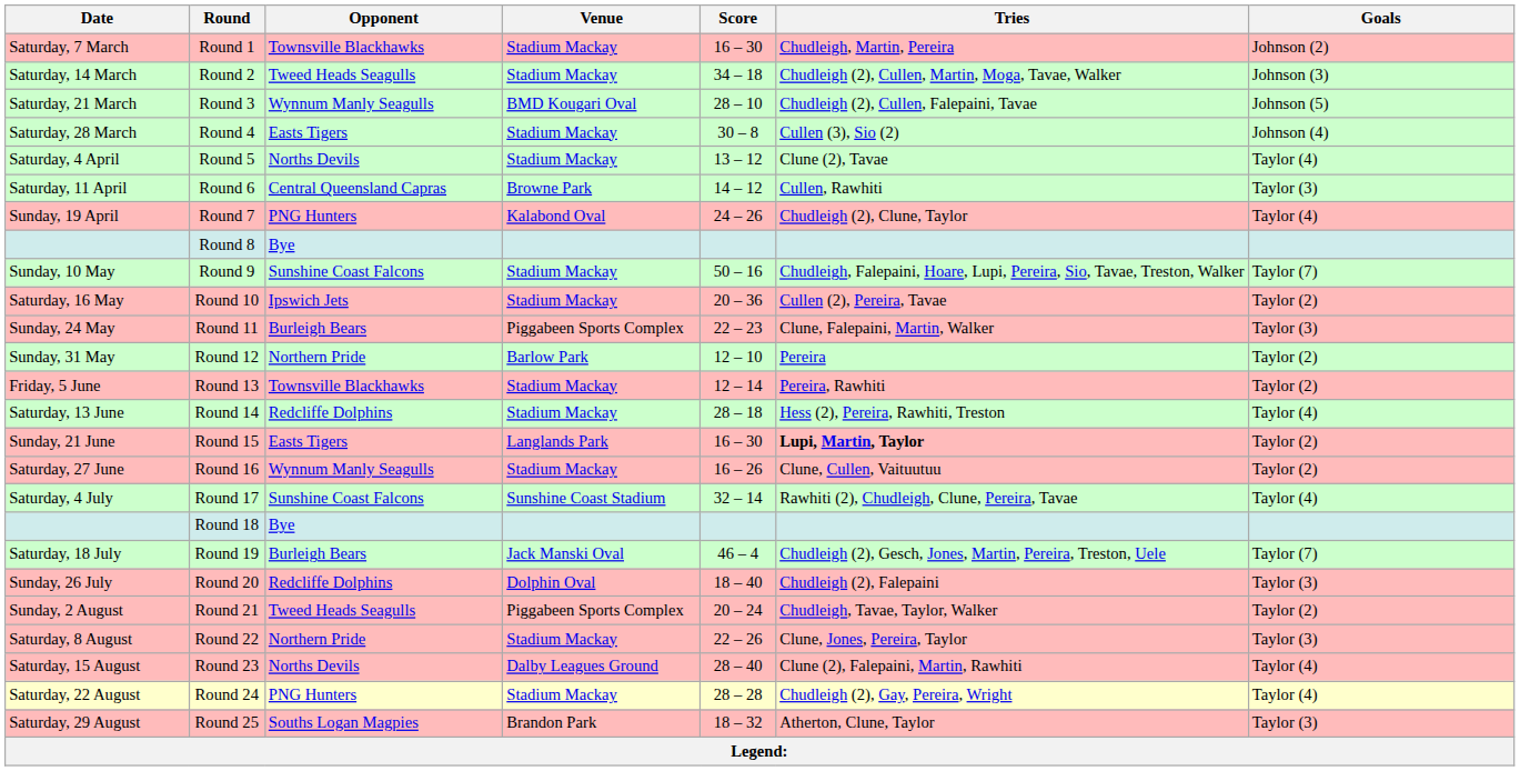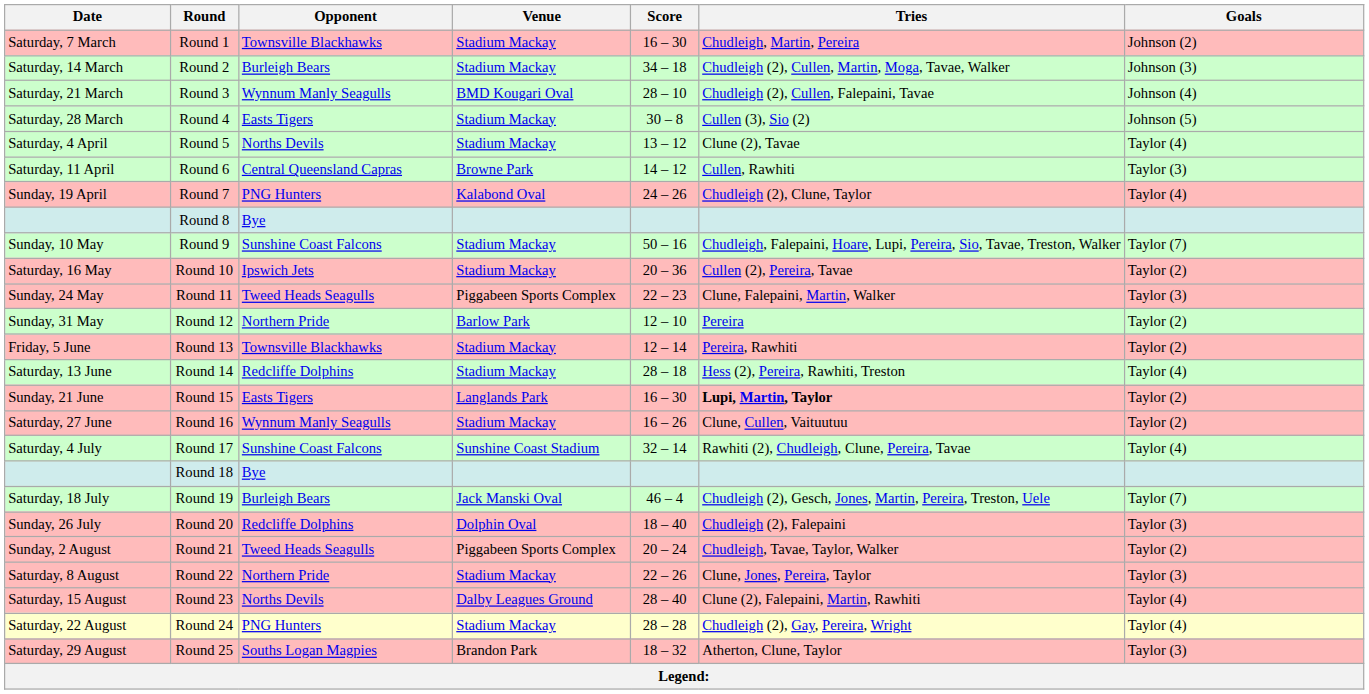 <table class="wikitable" style="font-size:75%;">
 <tr>
 <th style="width:130px;">Date</th>
 <th style="width:50px;">Round</th>
 <th style="width:170px;">Opponent</th>
 <th style="width:140px;">Venue</th>
 <th style="width:50px;">Score</th>
 <th style="width:300x;">Tries</th>
 <th style="width:190px;">Goals</th>
 </tr>
 <tr style="background:#fbb;">
 <td>Saturday, 7 March</td>
 <td style="text-align:center;">Round 1</td>
 <td> <a href='#'>Townsville Blackhawks</a></td>
 <td><a href='#'>Stadium Mackay</a></td>
 <td style="text-align:center;">16 – 30</td>
 <td><a href='#'>Chudleigh</a>, <a href='#'>Martin</a>, <a href='#'>Pereira</a></td>
 <td>Johnson (2)</td>
 </tr>
 <tr style="background:#cfc;">
 <td>Saturday, 14 March</td>
 <td style="text-align:center;">Round 2</td>
-<td> <a href='#'>Tweed Heads Seagulls</a></td>
+<td> <a href='#'>Burleigh Bears</a></td>
 <td><a href='#'>Stadium Mackay</a></td>
 <td style="text-align:center;">34 – 18</td>
 <td><a href='#'>Chudleigh</a> (2), <a href='#'>Cullen</a>, <a href='#'>Martin</a>, <a href='#'>Moga</a>, Tavae, Walker</td>
 <td>Johnson (3)</td>
 </tr>
 <tr style="background:#cfc;">
 <td>Saturday, 21 March</td>
 <td style="text-align:center;">Round 3</td>
 <td> <a href='#'>Wynnum Manly Seagulls</a></td>
 <td><a href='#'>BMD Kougari Oval</a></td>
 <td style="text-align:center;">28 – 10</td>
 <td><a href='#'>Chudleigh</a> (2), <a href='#'>Cullen</a>, Falepaini, Tavae</td>
-<td>Johnson (5)</td>
+<td>Johnson (4)</td>
 </tr>
 <tr style="background:#cfc;">
 <td>Saturday, 28 March</td>
 <td style="text-align:center;">Round 4</td>
 <td> <a href='#'>Easts Tigers</a></td>
 <td><a href='#'>Stadium Mackay</a></td>
 <td style="text-align:center;">30 – 8</td>
 <td><a href='#'>Cullen</a> (3), <a href='#'>Sio</a> (2)</td>
-<td>Johnson (4)</td>
+<td>Johnson (5)</td>
 </tr>
 <tr style="background:#cfc;">
 <td>Saturday, 4 April</td>
 <td style="text-align:center;">Round 5</td>
 <td> <a href='#'>Norths Devils</a></td>
 <td><a href='#'>Stadium Mackay</a></td>
 <td style="text-align:center;">13 – 12</td>
 <td>Clune (2), Tavae</td>
 <td>Taylor (4)</td>
 </tr>
 <tr style="background:#cfc;">
 <td>Saturday, 11 April</td>
 <td style="text-align:center;">Round 6</td>
 <td> <a href='#'>Central Queensland Capras</a></td>
 <td><a href='#'>Browne Park</a></td>
 <td style="text-align:center;">14 – 12</td>
 <td><a href='#'>Cullen</a>, Rawhiti</td>
 <td>Taylor (3)</td>
 </tr>
 <tr style="background:#fbb;">
 <td>Sunday, 19 April</td>
 <td style="text-align:center;">Round 7</td>
 <td> <a href='#'>PNG Hunters</a></td>
 <td><a href='#'>Kalabond Oval</a></td>
 <td style="text-align:center;">24 – 26</td>
 <td><a href='#'>Chudleigh</a> (2), Clune, Taylor</td>
 <td>Taylor (4)</td>
 </tr>
 <tr style="background:#cfecec;">
 <td></td>
 <td style="text-align:center;">Round 8</td>
 <td><a href='#'>Bye</a></td>
 <td></td>
 <td></td>
 <td></td>
 <td></td>
 </tr>
 <tr style="background:#cfc;">
 <td>Sunday, 10 May</td>
 <td style="text-align:center;">Round 9</td>
 <td> <a href='#'>Sunshine Coast Falcons</a></td>
 <td><a href='#'>Stadium Mackay</a></td>
 <td style="text-align:center;">50 – 16</td>
 <td><a href='#'>Chudleigh</a>, Falepaini, <a href='#'>Hoare</a>, Lupi, <a href='#'>Pereira</a>, <a href='#'>Sio</a>, Tavae, Treston, Walker</td>
 <td>Taylor (7)</td>
 </tr>
 <tr style="background:#fbb;">
 <td>Saturday, 16 May</td>
 <td style="text-align:center;">Round 10</td>
 <td> <a href='#'>Ipswich Jets</a></td>
 <td><a href='#'>Stadium Mackay</a></td>
 <td style="text-align:center;">20 – 36</td>
 <td><a href='#'>Cullen</a> (2), <a href='#'>Pereira</a>, Tavae</td>
 <td>Taylor (2)</td>
 </tr>
 <tr style="background:#fbb;">
 <td>Sunday, 24 May</td>
 <td style="text-align:center;">Round 11</td>
-<td> <a href='#'>Burleigh Bears</a></td>
+<td> <a href='#'>Tweed Heads Seagulls</a></td>
 <td>Piggabeen Sports Complex</td>
 <td style="text-align:center;">22 – 23</td>
 <td>Clune, Falepaini, <a href='#'>Martin</a>, Walker</td>
 <td>Taylor (3)</td>
 </tr>
 <tr style="background:#cfc;">
 <td>Sunday, 31 May</td>
 <td style="text-align:center;">Round 12</td>
 <td> <a href='#'>Northern Pride</a></td>
 <td><a href='#'>Barlow Park</a></td>
 <td style="text-align:center;">12 – 10</td>
 <td><a href='#'>Pereira</a></td>
 <td>Taylor (2)</td>
 </tr>
 <tr style="background:#fbb;">
 <td>Friday, 5 June</td>
 <td style="text-align:center;">Round 13</td>
 <td> <a href='#'>Townsville Blackhawks</a></td>
 <td><a href='#'>Stadium Mackay</a></td>
 <td style="text-align:center;">12 – 14</td>
 <td><a href='#'>Pereira</a>, Rawhiti</td>
 <td>Taylor (2)</td>
 </tr>
 <tr style="background:#cfc;">
 <td>Saturday, 13 June</td>
 <td style="text-align:center;">Round 14</td>
 <td> <a href='#'>Redcliffe Dolphins</a></td>
 <td><a href='#'>Stadium Mackay</a></td>
 <td style="text-align:center;">28 – 18</td>
 <td><a href='#'>Hess</a> (2), <a href='#'>Pereira</a>, Rawhiti, Treston</td>
 <td>Taylor (4)</td>
 </tr>
 <tr style="background:#fbb;">
 <td>Sunday, 21 June</td>
 <td style="text-align:center;">Round 15</td>
 <td> <a href='#'>Easts Tigers</a></td>
 <td><a href='#'>Langlands Park</a></td>
 <td style="text-align:center;">16 – 30</td>
 <td><strong>Lupi, <a href='#'>Martin</a>, Taylor</strong></td>
 <td>Taylor (2)</td>
 </tr>
 <tr style="background:#fbb;">
 <td>Saturday, 27 June</td>
 <td style="text-align:center;">Round 16</td>
 <td> <a href='#'>Wynnum Manly Seagulls</a></td>
 <td><a href='#'>Stadium Mackay</a></td>
 <td style="text-align:center;">16 – 26</td>
 <td>Clune, <a href='#'>Cullen</a>, Vaituutuu</td>
 <td>Taylor (2)</td>
 </tr>
 <tr style="background:#cfc;">
 <td>Saturday, 4 July</td>
 <td style="text-align:center;">Round 17</td>
 <td> <a href='#'>Sunshine Coast Falcons</a></td>
 <td><a href='#'>Sunshine Coast Stadium</a></td>
 <td style="text-align:center;">32 – 14</td>
 <td>Rawhiti (2), <a href='#'>Chudleigh</a>, Clune, <a href='#'>Pereira</a>, Tavae</td>
 <td>Taylor (4)</td>
 </tr>
 <tr style="background:#cfecec;">
 <td></td>
 <td style="text-align:center;">Round 18</td>
 <td><a href='#'>Bye</a></td>
 <td></td>
 <td></td>
 <td></td>
 <td></td>
 </tr>
 <tr style="background:#cfc;">
 <td>Saturday, 18 July</td>
 <td style="text-align:center;">Round 19</td>
 <td> <a href='#'>Burleigh Bears</a></td>
 <td><a href='#'>Jack Manski Oval</a></td>
 <td style="text-align:center;">46 – 4</td>
 <td><a href='#'>Chudleigh</a> (2), Gesch, <a href='#'>Jones</a>, <a href='#'>Martin</a>, <a href='#'>Pereira</a>, Treston, <a href='#'>Uele</a></td>
 <td>Taylor (7)</td>
 </tr>
 <tr style="background:#fbb;">
 <td>Sunday, 26 July</td>
 <td style="text-align:center;">Round 20</td>
 <td> <a href='#'>Redcliffe Dolphins</a></td>
 <td><a href='#'>Dolphin Oval</a></td>
 <td style="text-align:center;">18 – 40</td>
 <td><a href='#'>Chudleigh</a> (2), Falepaini</td>
 <td>Taylor (3)</td>
 </tr>
 <tr style="background:#fbb;">
 <td>Sunday, 2 August</td>
 <td style="text-align:center;">Round 21</td>
 <td> <a href='#'>Tweed Heads Seagulls</a></td>
 <td>Piggabeen Sports Complex</td>
 <td style="text-align:center;">20 – 24</td>
 <td><a href='#'>Chudleigh</a>, Tavae, Taylor, Walker</td>
 <td>Taylor (2)</td>
 </tr>
 <tr style="background:#fbb;">
 <td>Saturday, 8 August</td>
 <td style="text-align:center;">Round 22</td>
 <td> <a href='#'>Northern Pride</a></td>
 <td><a href='#'>Stadium Mackay</a></td>
 <td style="text-align:center;">22 – 26</td>
 <td>Clune, <a href='#'>Jones</a>, <a href='#'>Pereira</a>, Taylor</td>
 <td>Taylor (3)</td>
 </tr>
 <tr style="background:#fbb;">
 <td>Saturday, 15 August</td>
 <td style="text-align:center;">Round 23</td>
 <td> <a href='#'>Norths Devils</a></td>
 <td><a href='#'>Dalby Leagues Ground</a></td>
 <td style="text-align:center;">28 – 40</td>
 <td>Clune (2), Falepaini, <a href='#'>Martin</a>, Rawhiti</td>
 <td>Taylor (4)</td>
 </tr>
 <tr style="background:#ffc;">
 <td>Saturday, 22 August</td>
 <td style="text-align:center;">Round 24</td>
 <td> <a href='#'>PNG Hunters</a></td>
 <td><a href='#'>Stadium Mackay</a></td>
 <td style="text-align:center;">28 – 28</td>
 <td><a href='#'>Chudleigh</a> (2), <a href='#'>Gay</a>, <a href='#'>Pereira</a>, <a href='#'>Wright</a></td>
 <td>Taylor (4)</td>
 </tr>
 <tr style="background:#fbb;">
 <td>Saturday, 29 August</td>
 <td style="text-align:center;">Round 25</td>
 <td> <a href='#'>Souths Logan Magpies</a></td>
 <td>Brandon Park</td>
 <td style="text-align:center;">18 – 32</td>
 <td>Atherton, Clune, Taylor</td>
 <td>Taylor (3)</td>
 </tr>
 <tr>
 <th colspan="11"><strong>Legend</strong>:    </th>
 </tr>
 </table>
